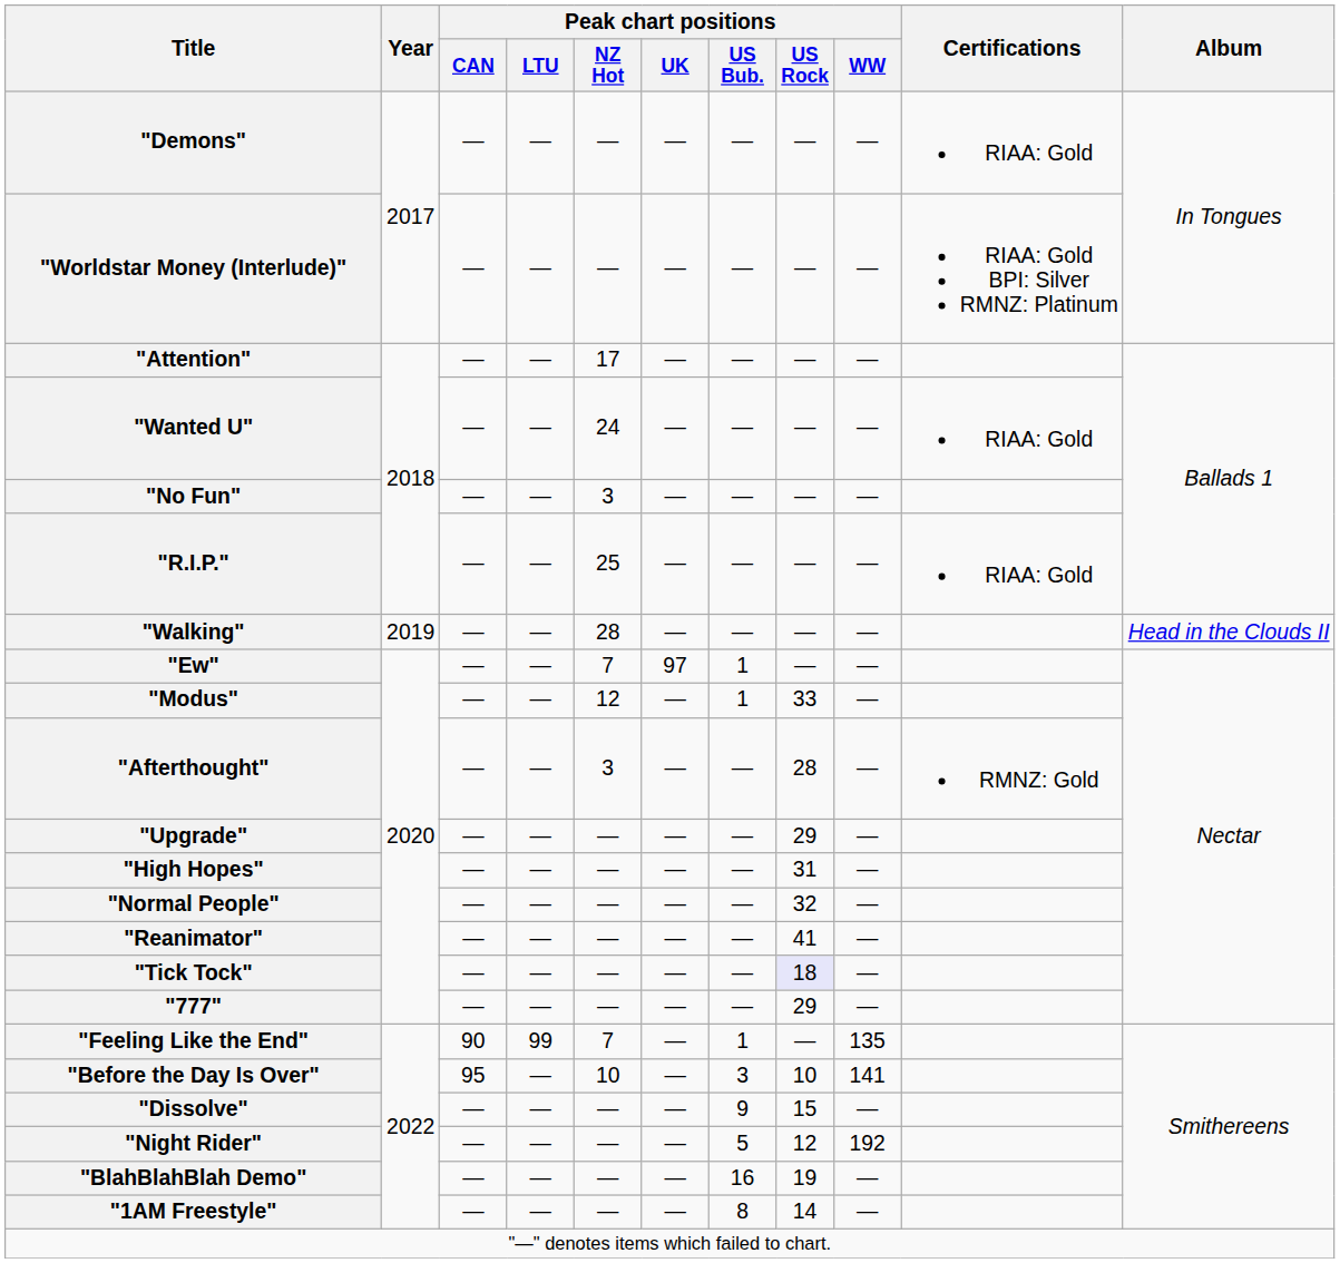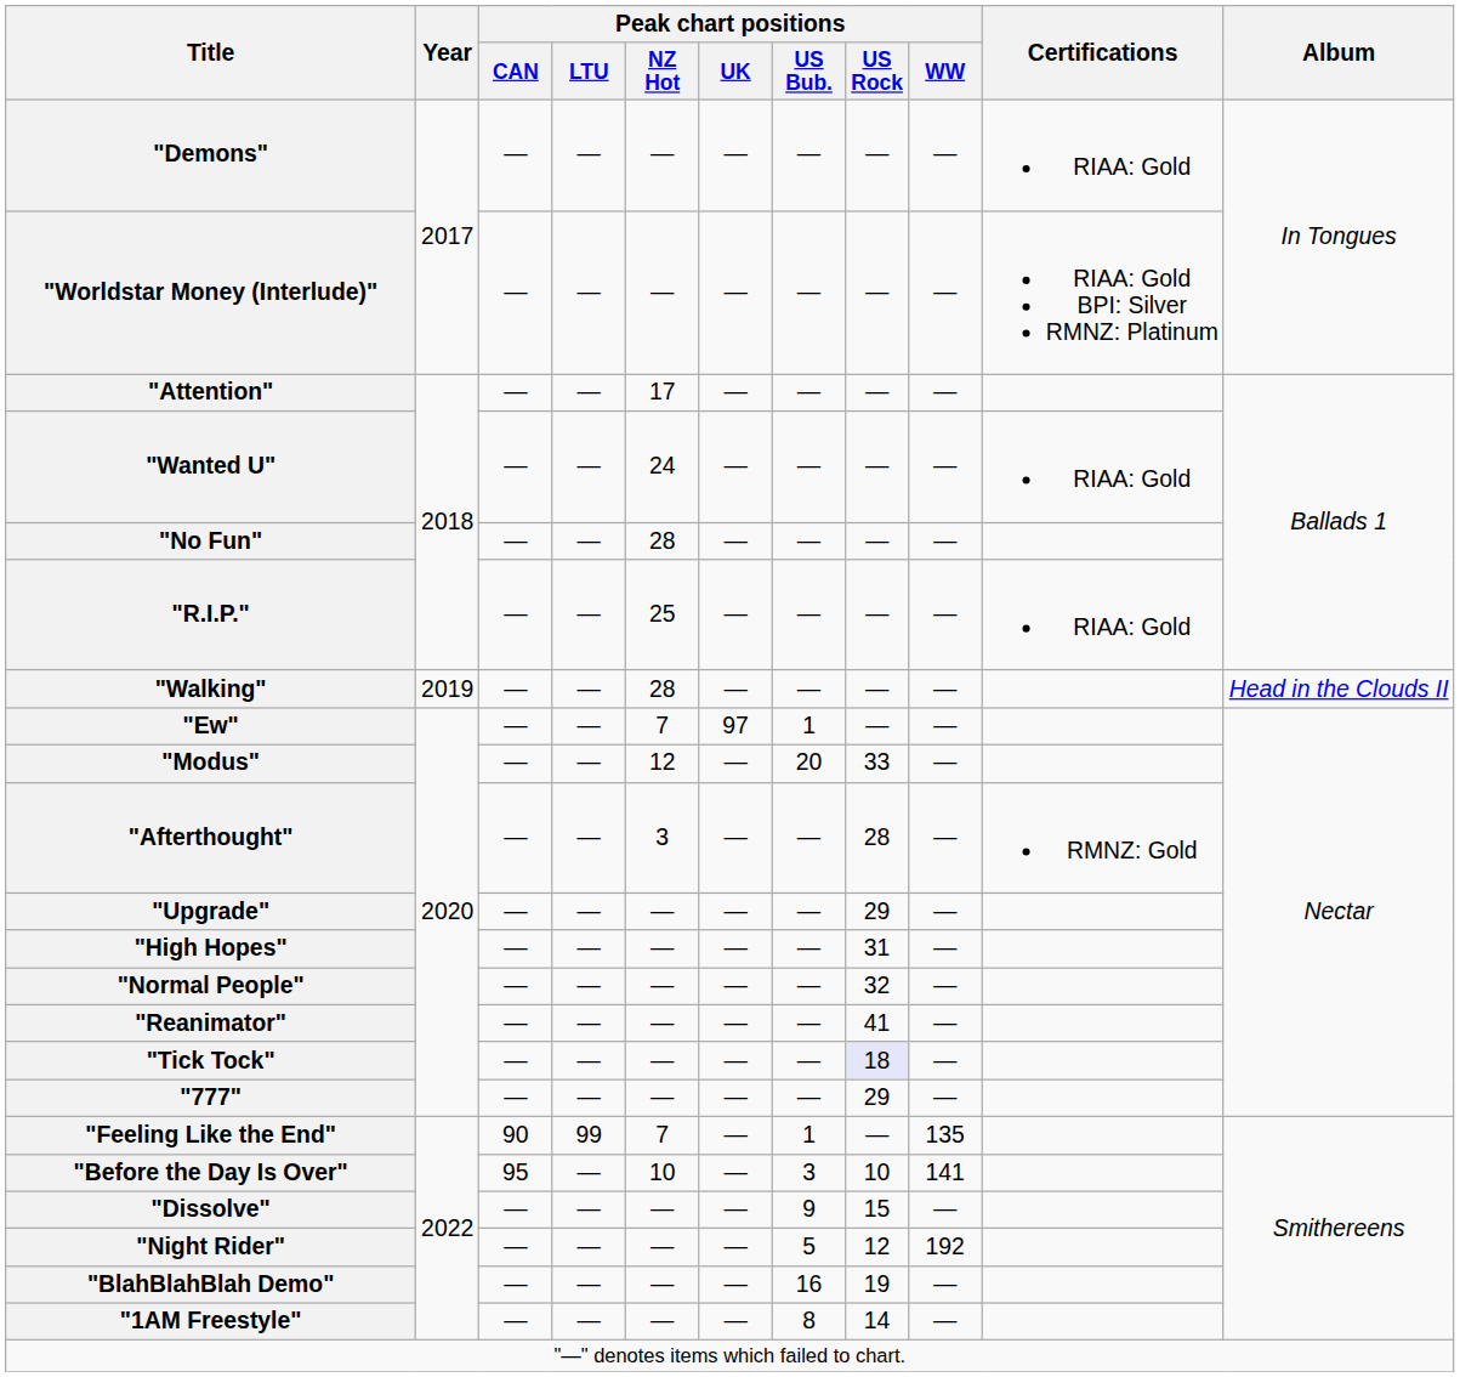 <table class="wikitable plainrowheaders" style="text-align:center;">
 <tr>
 <th scope="col" rowspan="2" style="width:17em;">Title</th>
 <th scope="col" rowspan="2" style="width:1em;">Year</th>
 <th scope="col" colspan="7">Peak chart positions</th>
 <th scope="col" rowspan="2">Certifications</th>
 <th scope="col" rowspan="2">Album</th>
 </tr>
 <tr>
 <th scope="col" style="width:3em;font-size:90%;"><a href='#'>CAN</a><br></th>
 <th scope="col" style="width:3em;font-size:90%;"><a href='#'>LTU</a><br></th>
 <th scope="col" style="width:3em;font-size:90%;"><a href='#'>NZ<br>Hot</a><br></th>
 <th scope="col" style="width:3em;font-size:90%;"><a href='#'>UK</a><br></th>
 <th scope="col" style="width:3em;font-size:90%;"><a href='#'>US<br>Bub.</a><br></th>
 <th scope="col" style="width:2.5em; font-size:90%;"><a href='#'>US<br>Rock</a><br></th>
 <th scope="col" style="width:3em;font-size:90%;"><a href='#'>WW</a><br></th>
 </tr>
 <tr>
 <th scope="row">"Demons"</th>
 <td rowspan="2">2017</td>
 <td>—</td>
 <td>—</td>
 <td>—</td>
 <td>—</td>
 <td>—</td>
 <td>—</td>
 <td>—</td>
 <td><br><ul><li>RIAA: Gold</li></ul></td>
 <td rowspan="2"><em>In Tongues</em></td>
 </tr>
 <tr>
 <th scope="row">"Worldstar Money (Interlude)"</th>
 <td>—</td>
 <td>—</td>
 <td>—</td>
 <td>—</td>
 <td>—</td>
 <td>—</td>
 <td>—</td>
 <td><br><ul><li>RIAA: Gold</li><li>BPI: Silver</li><li>RMNZ: Platinum</li></ul></td>
 </tr>
 <tr>
 <th scope="row">"Attention"</th>
 <td rowspan="4">2018</td>
 <td>—</td>
 <td>—</td>
 <td>17</td>
 <td>—</td>
 <td>—</td>
 <td>—</td>
 <td>—</td>
 <td></td>
 <td rowspan="4"><em>Ballads 1</em></td>
 </tr>
 <tr>
 <th scope="row">"Wanted U"</th>
 <td>—</td>
 <td>—</td>
 <td>24</td>
 <td>—</td>
 <td>—</td>
 <td>—</td>
 <td>—</td>
 <td><br><ul><li>RIAA: Gold</li></ul></td>
 </tr>
 <tr>
 <th scope="row">"No Fun"</th>
 <td>—</td>
 <td>—</td>
-<td>3</td>
+<td>28</td>
 <td>—</td>
 <td>—</td>
 <td>—</td>
 <td>—</td>
 <td></td>
 </tr>
 <tr>
 <th scope="row">"R.I.P."<br></th>
 <td>—</td>
 <td>—</td>
 <td>25</td>
 <td>—</td>
 <td>—</td>
 <td>—</td>
 <td>—</td>
 <td><br><ul><li>RIAA: Gold</li></ul></td>
 </tr>
 <tr>
 <th scope="row">"Walking"<br></th>
 <td>2019</td>
 <td>—</td>
 <td>—</td>
 <td>28</td>
 <td>—</td>
 <td>—</td>
 <td>—</td>
 <td>—</td>
 <td></td>
 <td><em><a href='#'>Head in the Clouds II</a></em></td>
 </tr>
 <tr>
 <th scope="row">"Ew"</th>
 <td rowspan="9">2020</td>
 <td>—</td>
 <td>—</td>
 <td>7</td>
 <td>97</td>
 <td>1</td>
 <td>—</td>
 <td>—</td>
 <td></td>
 <td rowspan="9"><em>Nectar</em></td>
 </tr>
 <tr>
 <th scope="row">"Modus"</th>
 <td>—</td>
 <td>—</td>
 <td>12</td>
 <td>—</td>
-<td>1</td>
+<td>20</td>
 <td>33</td>
 <td>—</td>
 <td></td>
 </tr>
 <tr>
 <th scope="row">"Afterthought"<br></th>
 <td>—</td>
 <td>—</td>
 <td>3</td>
 <td>—</td>
 <td>—</td>
 <td>28</td>
 <td>—</td>
 <td><br><ul><li>RMNZ: Gold</li></ul></td>
 </tr>
 <tr>
 <th scope="row">"Upgrade"</th>
 <td>—</td>
 <td>—</td>
 <td>—</td>
 <td>—</td>
 <td>—</td>
 <td>29</td>
 <td>—</td>
 <td></td>
 </tr>
 <tr>
 <th scope="row">"High Hopes"<br></th>
 <td>—</td>
 <td>—</td>
 <td>—</td>
 <td>—</td>
 <td>—</td>
 <td>31</td>
 <td>—</td>
 <td></td>
 </tr>
 <tr>
 <th scope="row">"Normal People"<br></th>
 <td>—</td>
 <td>—</td>
 <td>—</td>
 <td>—</td>
 <td>—</td>
 <td>32</td>
 <td>—</td>
 <td></td>
 </tr>
 <tr>
 <th scope="row">"Reanimator"<br></th>
 <td>—</td>
 <td>—</td>
 <td>—</td>
 <td>—</td>
 <td>—</td>
 <td>41</td>
 <td>—</td>
 <td></td>
 </tr>
 <tr>
 <th scope="row">"Tick Tock"</th>
 <td>—</td>
 <td>—</td>
 <td>—</td>
 <td>—</td>
 <td>—</td>
 <td style="background: lavender;">18</td>
 <td>—</td>
 <td></td>
 </tr>
 <tr>
 <th scope="row">"777"</th>
 <td>—</td>
 <td>—</td>
 <td>—</td>
 <td>—</td>
 <td>—</td>
 <td>29</td>
 <td>—</td>
 <td></td>
 </tr>
 <tr>
 <th scope="row">"Feeling Like the End"</th>
 <td rowspan="6">2022</td>
 <td>90</td>
 <td>99</td>
 <td>7</td>
 <td>—</td>
 <td>1</td>
 <td>—</td>
 <td>135</td>
 <td></td>
 <td rowspan="6"><em>Smithereens</em></td>
 </tr>
 <tr>
 <th scope="row">"Before the Day Is Over"</th>
 <td>95</td>
 <td>—</td>
 <td>10</td>
 <td>—</td>
 <td>3</td>
 <td>10</td>
 <td>141</td>
 <td></td>
 </tr>
 <tr>
 <th scope="row">"Dissolve"</th>
 <td>—</td>
 <td>—</td>
 <td>—</td>
 <td>—</td>
 <td>9</td>
 <td>15</td>
 <td>—</td>
 <td></td>
 </tr>
 <tr>
 <th scope="row">"Night Rider"</th>
 <td>—</td>
 <td>—</td>
 <td>—</td>
 <td>—</td>
 <td>5</td>
 <td>12</td>
 <td>192</td>
 <td></td>
 </tr>
 <tr>
 <th scope="row">"BlahBlahBlah Demo"</th>
 <td>—</td>
 <td>—</td>
 <td>—</td>
 <td>—</td>
 <td>16</td>
 <td>19</td>
 <td>—</td>
 <td></td>
 </tr>
 <tr>
 <th scope="row">"1AM Freestyle"</th>
 <td>—</td>
 <td>—</td>
 <td>—</td>
 <td>—</td>
 <td>8</td>
 <td>14</td>
 <td>—</td>
 <td></td>
 </tr>
 <tr>
 <td colspan="16" style="font-size:85%;">"—" denotes items which failed to chart.</td>
 </tr>
 </table>
